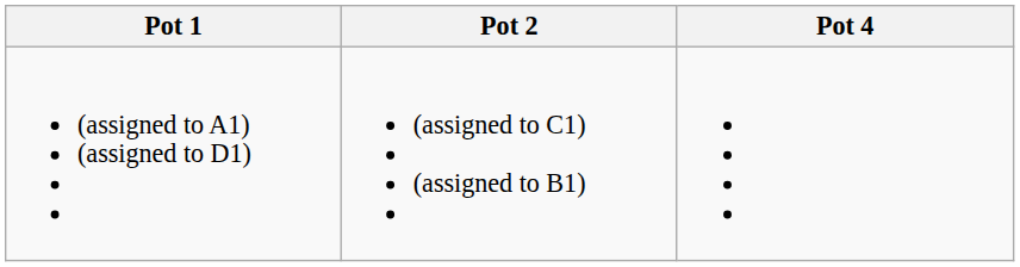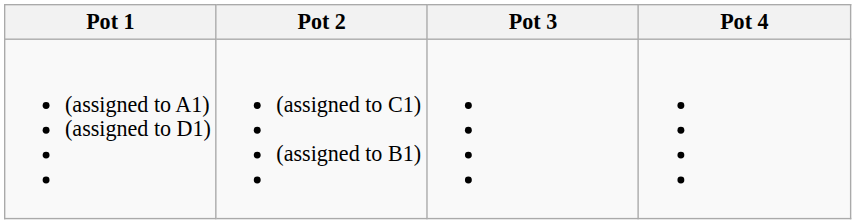 <table class="wikitable">
 <tr>
 <th width=25%>Pot 1</th>
 <th width=25%>Pot 2</th>
+<th width=25%>Pot 3</th>
 <th width=25%>Pot 4</th>
 </tr>
 <tr style="vertical-align: top;">
 <td><br><ul><li> (assigned to A1)</li><li> (assigned to D1)</li><li></li><li></li></ul></td>
 <td><br><ul><li> (assigned to C1)</li><li></li><li> (assigned to B1)</li><li></li></ul></td>
 <td><br><ul><li></li><li></li><li></li><li></li></ul></td>
+<td><br><ul><li></li><li></li><li></li><li></li></ul></td>
 </tr>
 </table>
